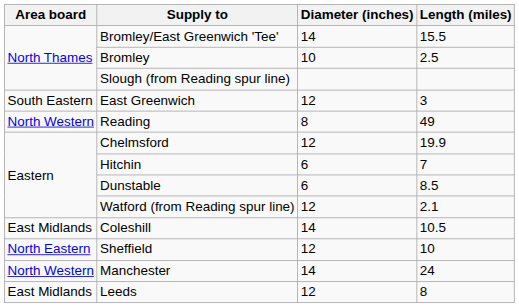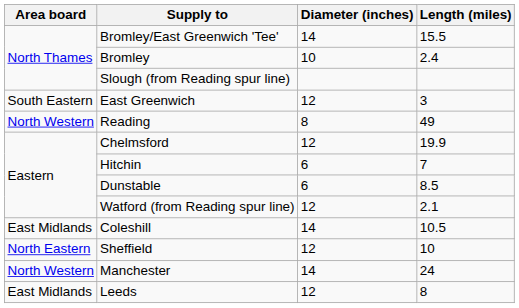 <table class="wikitable">
 <tr>
 <th>Area board</th>
 <th>Supply to</th>
 <th>Diameter (inches)</th>
 <th>Length (miles)</th>
 </tr>
 <tr>
 <td rowspan="3"><a href='#'>North Thames</a></td>
 <td>Bromley/East Greenwich 'Tee'</td>
 <td>14</td>
 <td>15.5</td>
 </tr>
 <tr>
 <td>Bromley</td>
 <td>10</td>
-<td>2.5</td>
+<td>2.4</td>
 </tr>
 <tr>
 <td>Slough (from Reading spur line)</td>
 <td></td>
 <td></td>
 </tr>
 <tr>
 <td>South Eastern</td>
 <td>East Greenwich</td>
 <td>12</td>
 <td>3</td>
 </tr>
 <tr>
 <td><a href='#'>North Western</a></td>
 <td>Reading</td>
 <td>8</td>
 <td>49</td>
 </tr>
 <tr>
 <td rowspan="4">Eastern</td>
 <td>Chelmsford</td>
 <td>12</td>
 <td>19.9</td>
 </tr>
 <tr>
 <td>Hitchin</td>
 <td>6</td>
 <td>7</td>
 </tr>
 <tr>
 <td>Dunstable</td>
 <td>6</td>
 <td>8.5</td>
 </tr>
 <tr>
 <td>Watford (from Reading spur line)</td>
 <td>12</td>
 <td>2.1</td>
 </tr>
 <tr>
 <td>East Midlands</td>
 <td>Coleshill</td>
 <td>14</td>
 <td>10.5</td>
 </tr>
 <tr>
 <td><a href='#'>North Eastern</a></td>
 <td>Sheffield</td>
 <td>12</td>
 <td>10</td>
 </tr>
 <tr>
 <td><a href='#'>North Western</a></td>
 <td>Manchester</td>
 <td>14</td>
 <td>24</td>
 </tr>
 <tr>
 <td>East Midlands</td>
 <td>Leeds</td>
 <td>12</td>
 <td>8</td>
 </tr>
 </table>
